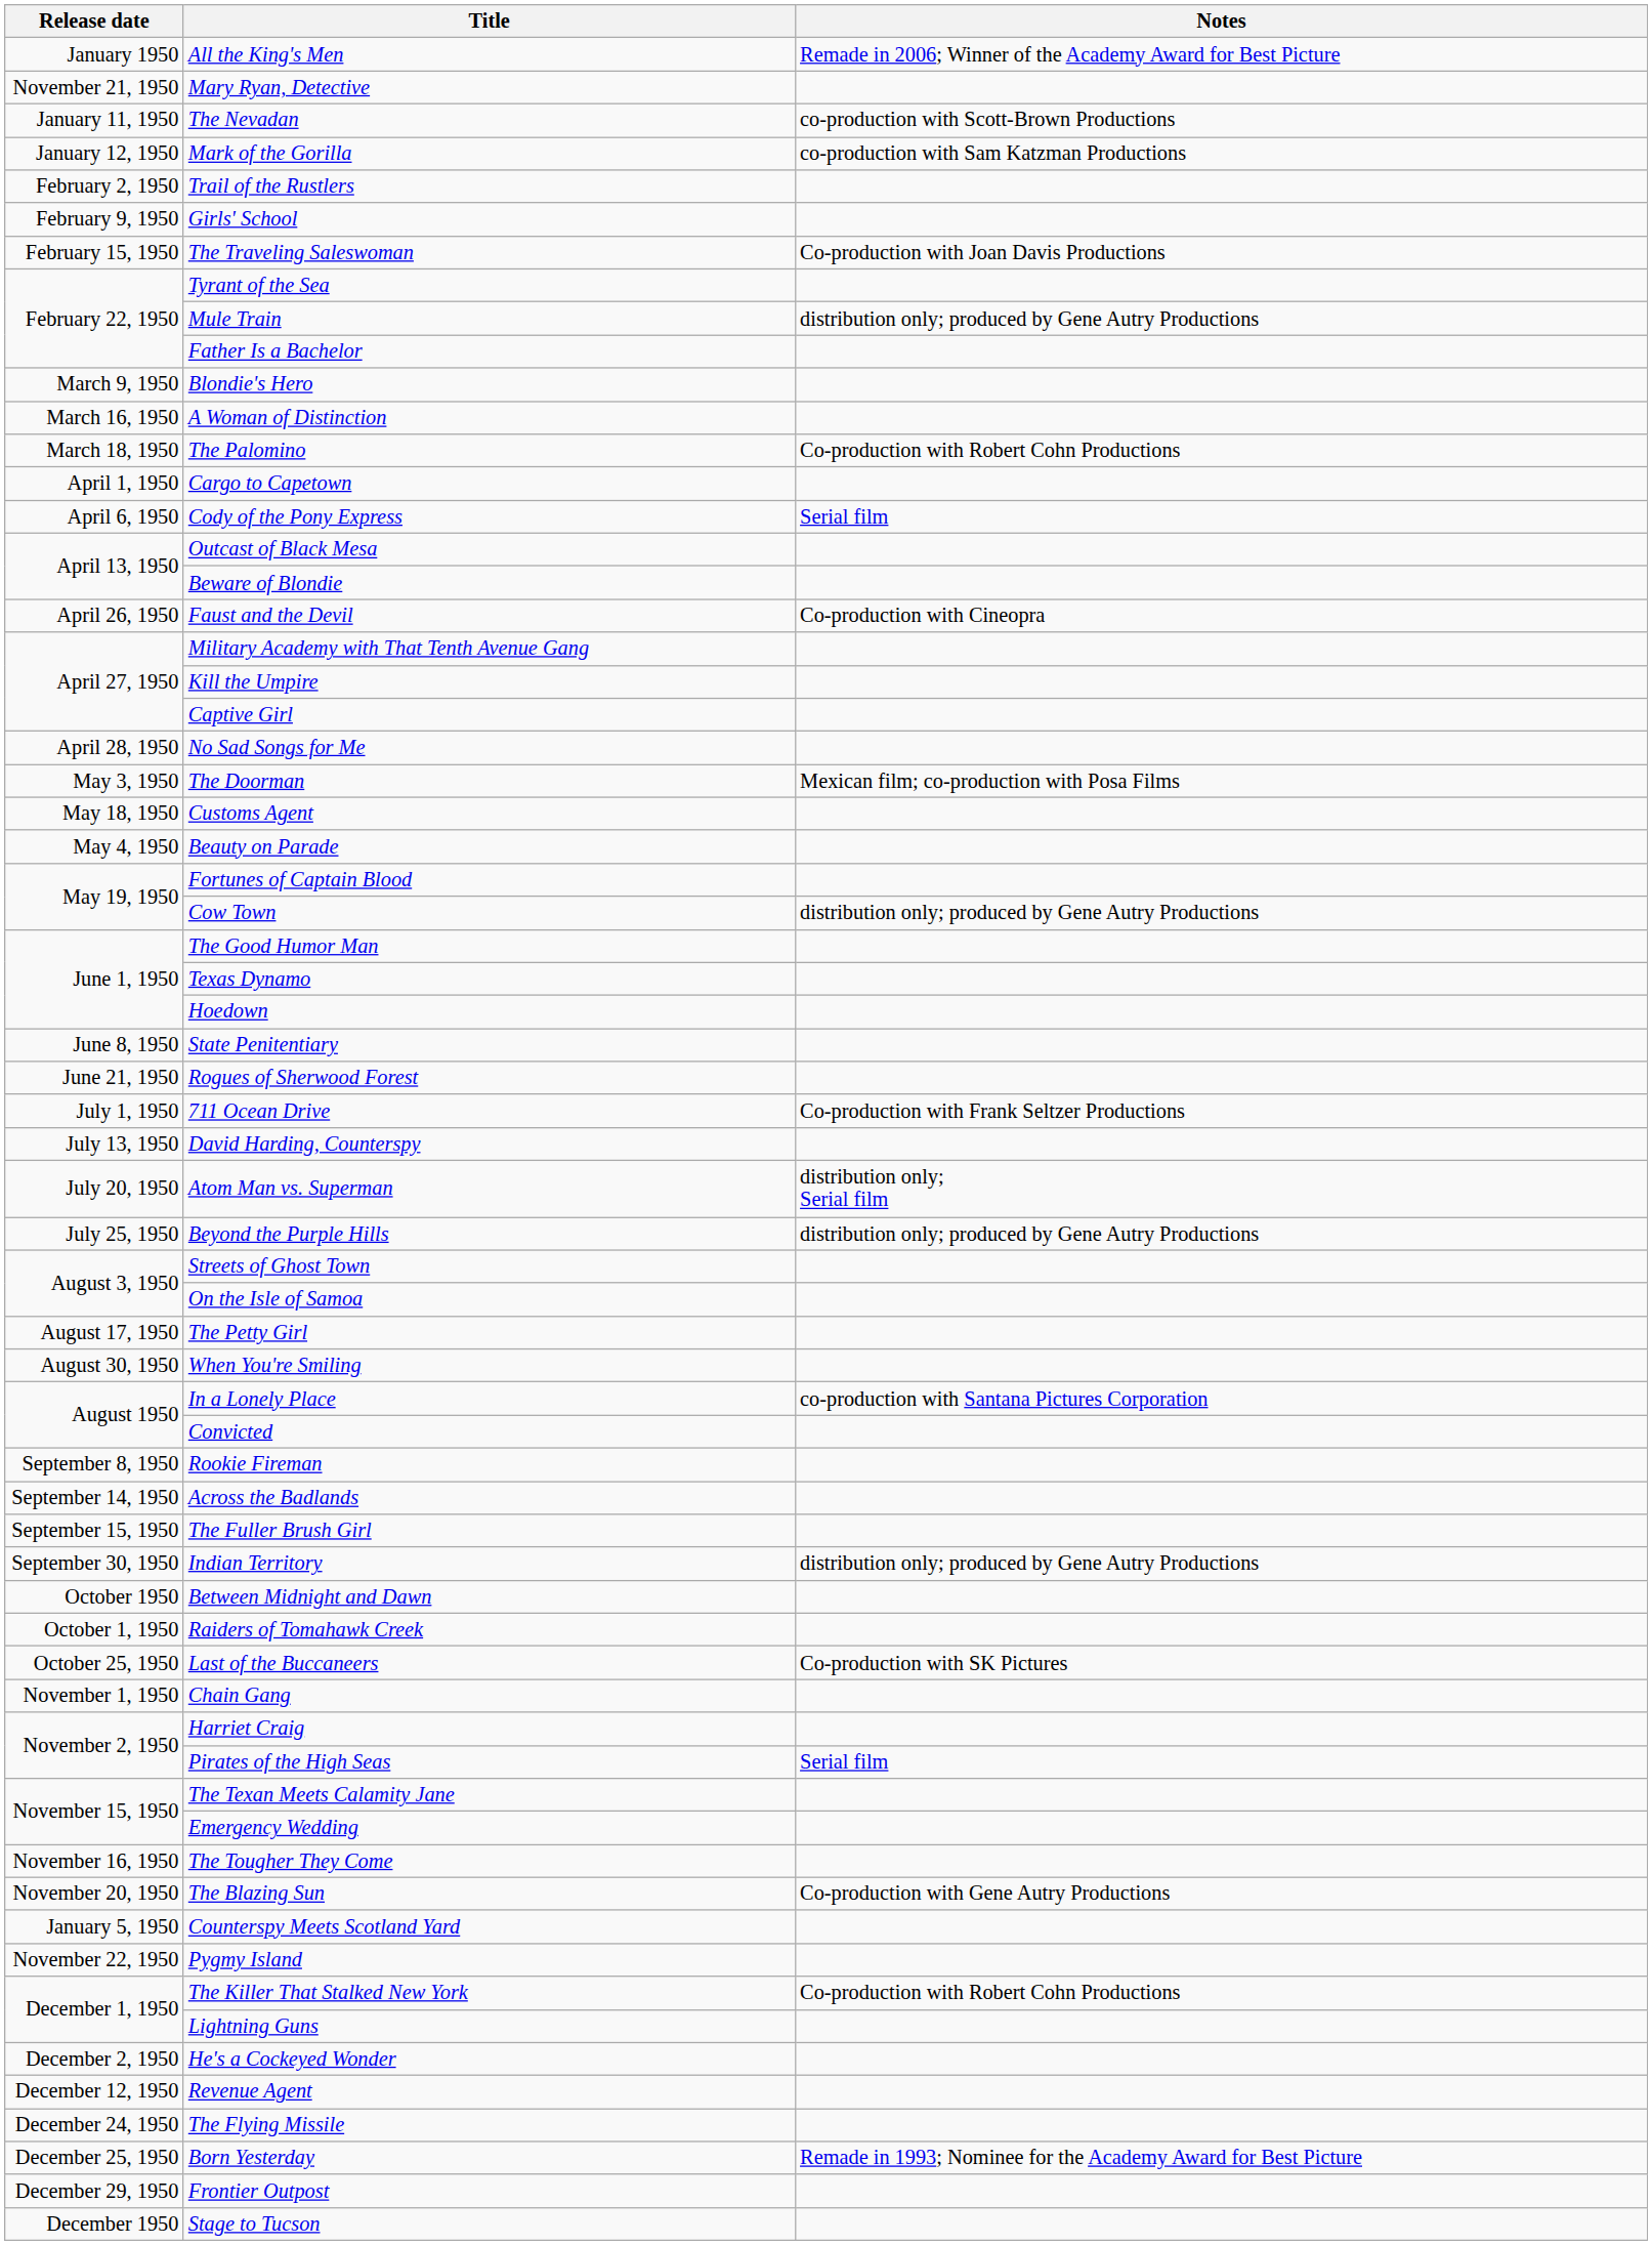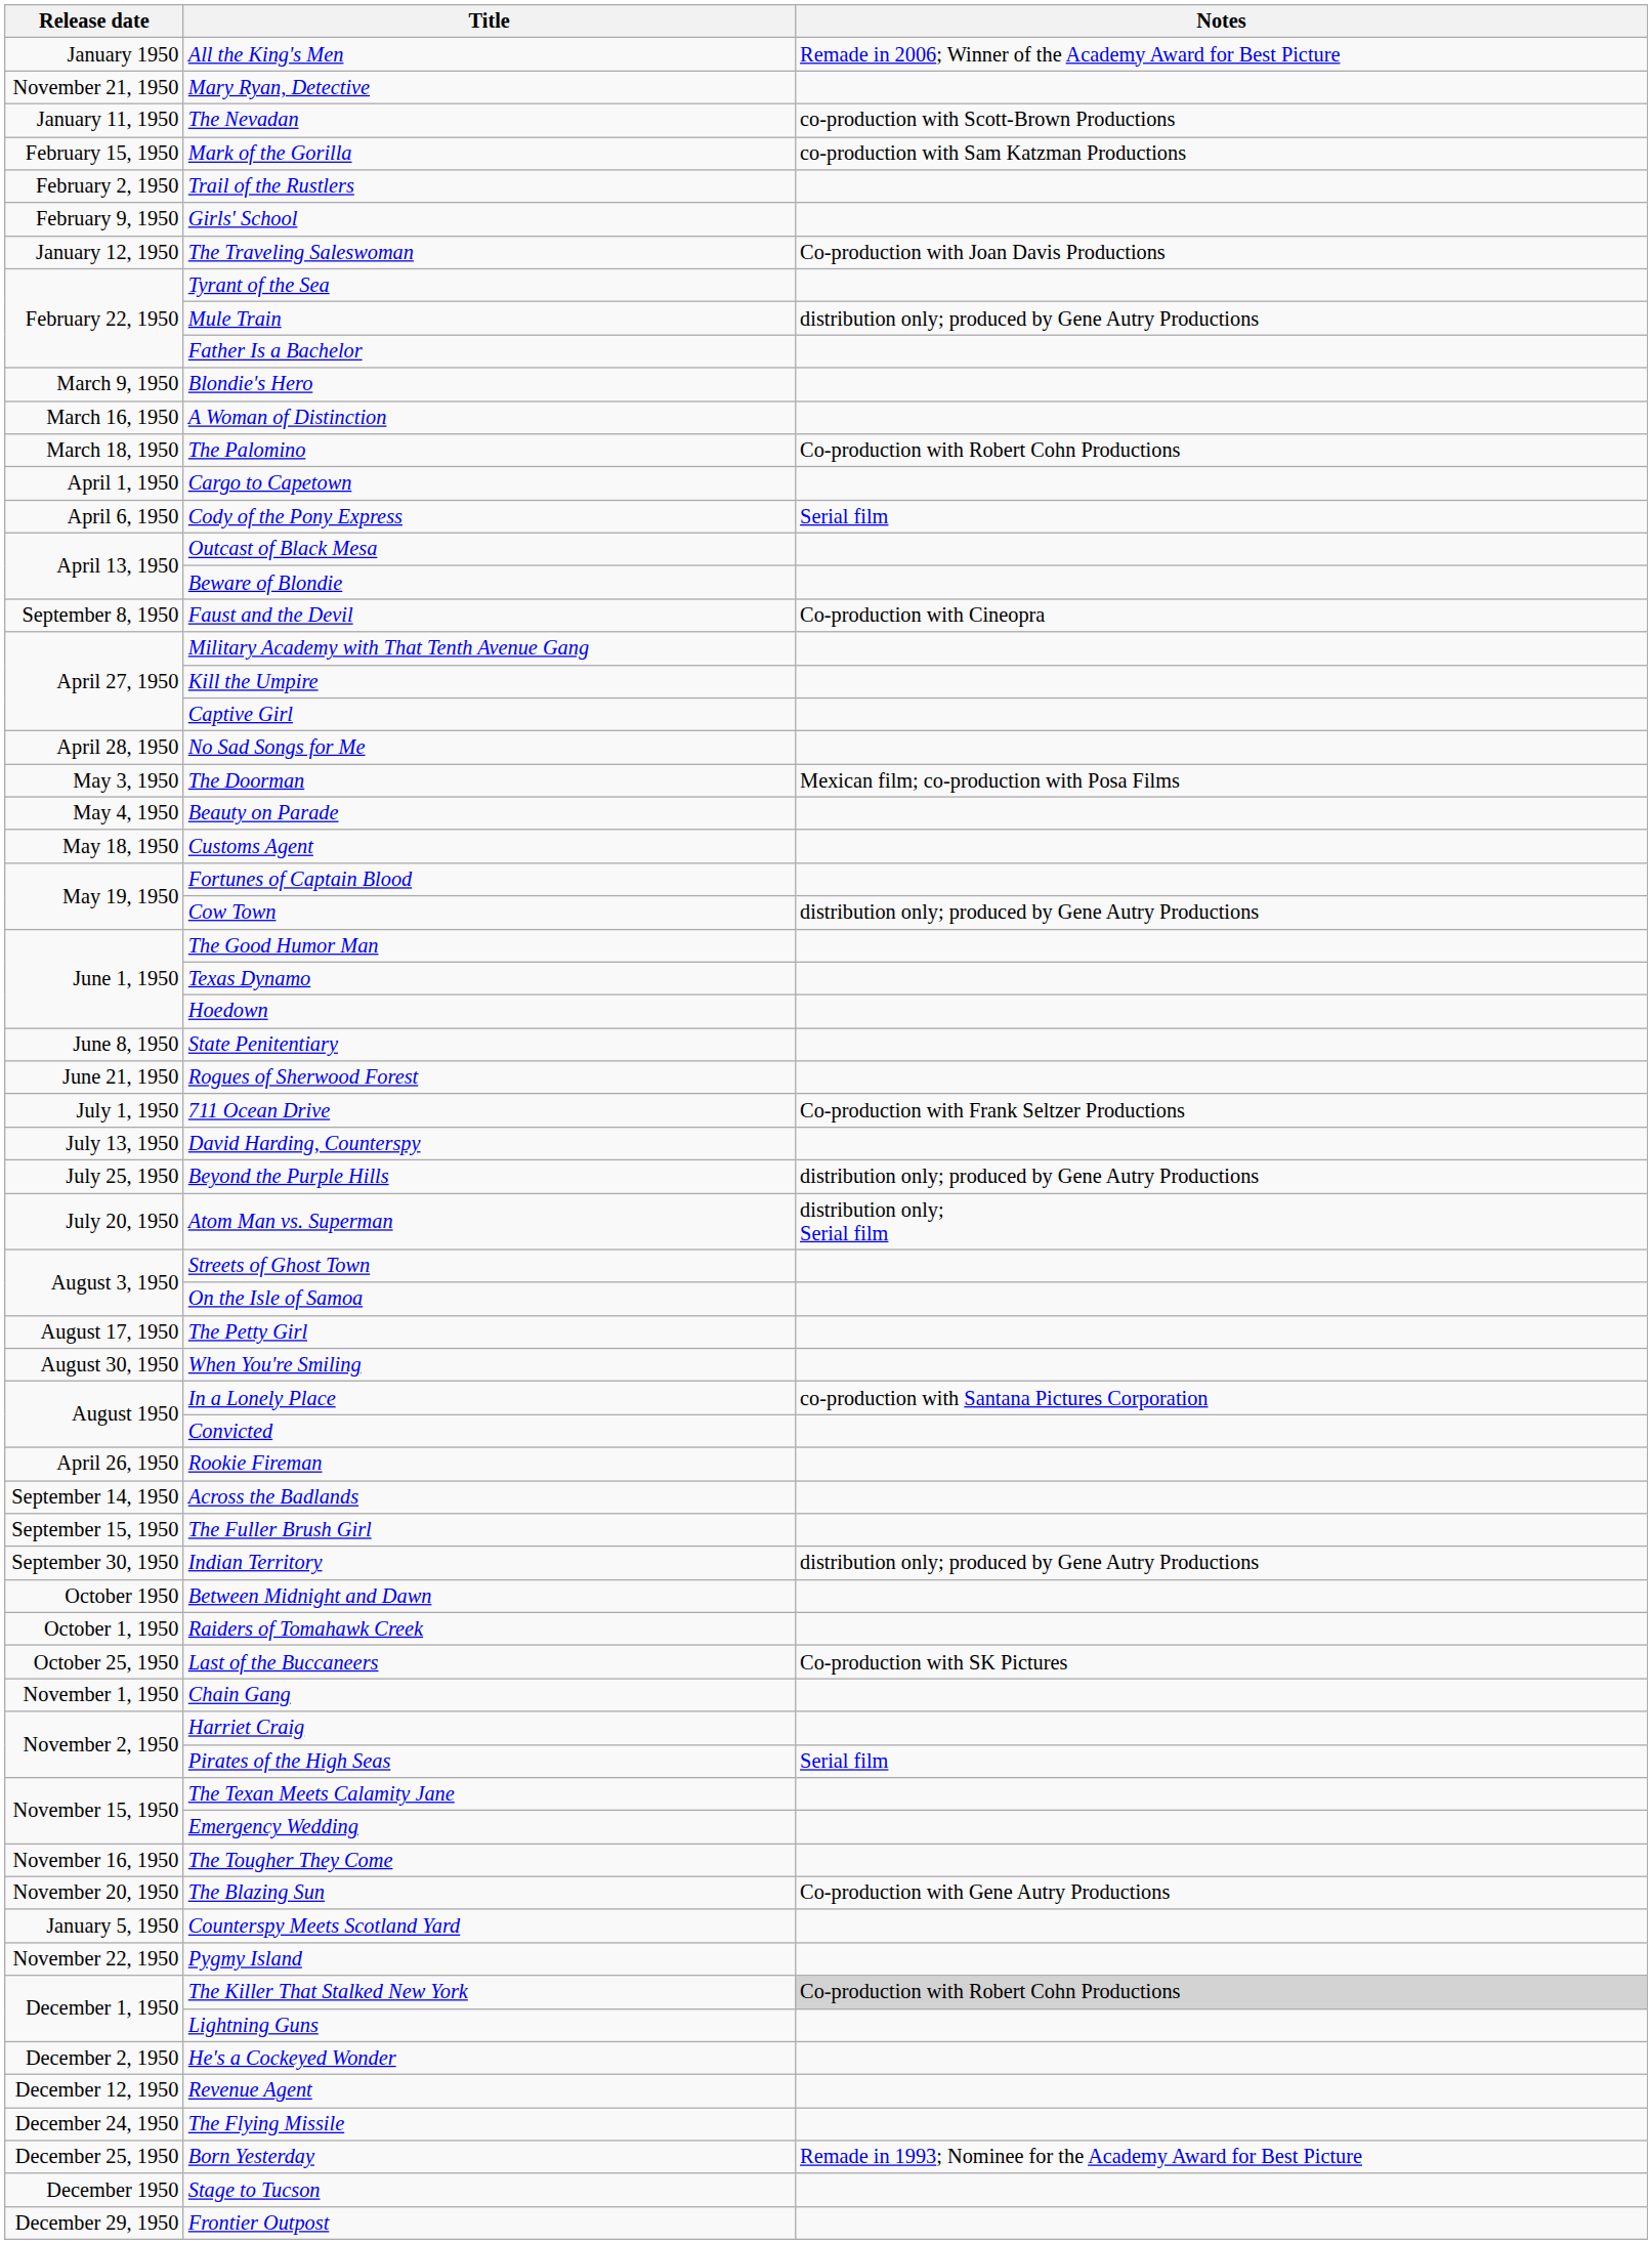 <table class="wikitable sortable" style="width:100%;">
 <tr>
 <th scope="col" style="width:130px;">Release date</th>
 <th>Title</th>
 <th>Notes</th>
 </tr>
 <tr>
 <td style="text-align:right;">January 1950</td>
 <td><em><a href='#'>All the King's Men</a></em></td>
 <td><a href='#'>Remade in 2006</a>; Winner of the <a href='#'>Academy Award for Best Picture</a></td>
 </tr>
 <tr>
 <td style="text-align:right;">November 21, 1950</td>
 <td><em><a href='#'>Mary Ryan, Detective</a></em></td>
 <td></td>
 </tr>
 <tr>
 <td style="text-align:right;">January 11, 1950</td>
 <td><em><a href='#'>The Nevadan</a></em></td>
 <td>co-production with Scott-Brown Productions</td>
 </tr>
 <tr>
-<td style="text-align:right;">January 12, 1950</td>
+<td style="text-align:right;">February 15, 1950</td>
 <td><em><a href='#'>Mark of the Gorilla</a></em></td>
 <td>co-production with Sam Katzman Productions</td>
 </tr>
 <tr>
 <td style="text-align:right;">February 2, 1950</td>
 <td><em><a href='#'>Trail of the Rustlers</a></em></td>
 <td></td>
 </tr>
 <tr>
 <td style="text-align:right;">February 9, 1950</td>
 <td><em><a href='#'>Girls' School</a></em></td>
 <td></td>
 </tr>
 <tr>
-<td style="text-align:right;">February 15, 1950</td>
+<td style="text-align:right;">January 12, 1950</td>
 <td><em><a href='#'>The Traveling Saleswoman</a></em></td>
 <td>Co-production with Joan Davis Productions</td>
 </tr>
 <tr>
 <td style="text-align:right;" rowspan="3">February 22, 1950</td>
 <td><em><a href='#'>Tyrant of the Sea</a></em></td>
 <td></td>
 </tr>
 <tr>
 <td><em><a href='#'>Mule Train</a></em></td>
 <td>distribution only; produced by Gene Autry Productions</td>
 </tr>
 <tr>
 <td><em><a href='#'>Father Is a Bachelor</a></em></td>
 <td></td>
 </tr>
 <tr>
 <td style="text-align:right;">March 9, 1950</td>
 <td><em><a href='#'>Blondie's Hero</a></em></td>
 <td></td>
 </tr>
 <tr>
 <td style="text-align:right;">March 16, 1950</td>
 <td><em><a href='#'>A Woman of Distinction</a></em></td>
 <td></td>
 </tr>
 <tr>
 <td style="text-align:right;">March 18, 1950</td>
 <td><em><a href='#'>The Palomino</a></em></td>
 <td>Co-production with Robert Cohn Productions</td>
 </tr>
 <tr>
 <td style="text-align:right;">April 1, 1950</td>
 <td><em><a href='#'>Cargo to Capetown</a></em></td>
 <td></td>
 </tr>
 <tr>
 <td style="text-align:right;">April 6, 1950</td>
 <td><em><a href='#'>Cody of the Pony Express</a></em></td>
 <td><a href='#'>Serial film</a></td>
 </tr>
 <tr>
 <td style="text-align:right;" rowspan="2">April 13, 1950</td>
 <td><em><a href='#'>Outcast of Black Mesa</a></em></td>
 <td></td>
 </tr>
 <tr>
 <td><em><a href='#'>Beware of Blondie</a></em></td>
 <td></td>
 </tr>
 <tr>
-<td style="text-align:right;">April 26, 1950</td>
+<td style="text-align:right;">September 8, 1950</td>
 <td><em><a href='#'>Faust and the Devil</a></em></td>
 <td>Co-production with Cineopra</td>
 </tr>
 <tr>
 <td style="text-align:right;" rowspan="3">April 27, 1950</td>
 <td><em><a href='#'>Military Academy with That Tenth Avenue Gang</a></em></td>
 <td></td>
 </tr>
 <tr>
 <td><em><a href='#'>Kill the Umpire</a></em></td>
 <td></td>
 </tr>
 <tr>
 <td><em><a href='#'>Captive Girl</a></em></td>
 <td></td>
 </tr>
 <tr>
 <td style="text-align:right;">April 28, 1950</td>
 <td><em><a href='#'>No Sad Songs for Me</a></em></td>
 <td></td>
 </tr>
 <tr>
 <td style="text-align:right;">May 3, 1950</td>
 <td><em><a href='#'>The Doorman</a></em></td>
 <td>Mexican film; co-production with Posa Films</td>
 </tr>
 <tr>
-<td style="text-align:right;">May 18, 1950</td>
-<td><em><a href='#'>Customs Agent</a></em></td>
+<td style="text-align:right;">May 4, 1950</td>
+<td><em><a href='#'>Beauty on Parade</a></em></td>
 <td></td>
 </tr>
 <tr>
-<td style="text-align:right;">May 4, 1950</td>
-<td><em><a href='#'>Beauty on Parade</a></em></td>
+<td style="text-align:right;">May 18, 1950</td>
+<td><em><a href='#'>Customs Agent</a></em></td>
 <td></td>
 </tr>
 <tr>
 <td style="text-align:right;" rowspan="2">May 19, 1950</td>
 <td><em><a href='#'>Fortunes of Captain Blood</a></em></td>
 <td></td>
 </tr>
 <tr>
 <td><em><a href='#'>Cow Town</a></em></td>
 <td>distribution only; produced by Gene Autry Productions</td>
 </tr>
 <tr>
 <td style="text-align:right;" rowspan="3">June 1, 1950</td>
 <td><em><a href='#'>The Good Humor Man</a></em></td>
 <td></td>
 </tr>
 <tr>
 <td><em><a href='#'>Texas Dynamo</a></em></td>
 <td></td>
 </tr>
 <tr>
 <td><em><a href='#'>Hoedown</a></em></td>
 <td></td>
 </tr>
 <tr>
 <td style="text-align:right;">June 8, 1950</td>
 <td><em><a href='#'>State Penitentiary</a></em></td>
 <td></td>
 </tr>
 <tr>
 <td style="text-align:right;">June 21, 1950</td>
 <td><em><a href='#'>Rogues of Sherwood Forest</a></em></td>
 <td></td>
 </tr>
 <tr>
 <td style="text-align:right;">July 1, 1950</td>
 <td><em><a href='#'>711 Ocean Drive</a></em></td>
 <td>Co-production with Frank Seltzer Productions</td>
 </tr>
 <tr>
 <td style="text-align:right;">July 13, 1950</td>
 <td><em><a href='#'>David Harding, Counterspy</a></em></td>
 <td></td>
 </tr>
 <tr>
+<td style="text-align:right;">July 25, 1950</td>
+<td><em><a href='#'>Beyond the Purple Hills</a></em></td>
+<td>distribution only; produced by Gene Autry Productions</td>
+</tr>
+<tr>
 <td style="text-align:right;">July 20, 1950</td>
 <td><em><a href='#'>Atom Man vs. Superman</a></em></td>
 <td>distribution only;<br><a href='#'>Serial film</a></td>
-</tr>
-<tr>
-<td style="text-align:right;">July 25, 1950</td>
-<td><em><a href='#'>Beyond the Purple Hills</a></em></td>
-<td>distribution only; produced by Gene Autry Productions</td>
 </tr>
 <tr>
 <td style="text-align:right;" rowspan="2">August 3, 1950</td>
 <td><em><a href='#'>Streets of Ghost Town</a></em></td>
 <td></td>
 </tr>
 <tr>
 <td><em><a href='#'>On the Isle of Samoa</a></em></td>
 <td></td>
 </tr>
 <tr>
 <td style="text-align:right;">August 17, 1950</td>
 <td><em><a href='#'>The Petty Girl</a></em></td>
 <td></td>
 </tr>
 <tr>
 <td style="text-align:right;">August 30, 1950</td>
 <td><em><a href='#'>When You're Smiling</a></em></td>
 <td></td>
 </tr>
 <tr>
 <td style="text-align:right;" rowspan="2">August 1950</td>
 <td><em><a href='#'>In a Lonely Place</a></em></td>
 <td>co-production with <a href='#'>Santana Pictures Corporation</a></td>
 </tr>
 <tr>
 <td><em><a href='#'>Convicted</a></em></td>
 <td></td>
 </tr>
 <tr>
-<td style="text-align:right;">September 8, 1950</td>
+<td style="text-align:right;">April 26, 1950</td>
 <td><em><a href='#'>Rookie Fireman</a></em></td>
 <td></td>
 </tr>
 <tr>
 <td style="text-align:right;">September 14, 1950</td>
 <td><em><a href='#'>Across the Badlands</a></em></td>
 <td></td>
 </tr>
 <tr>
 <td style="text-align:right;">September 15, 1950</td>
 <td><em><a href='#'>The Fuller Brush Girl</a></em></td>
 <td></td>
 </tr>
 <tr>
 <td style="text-align:right;">September 30, 1950</td>
 <td><em><a href='#'>Indian Territory</a></em></td>
 <td>distribution only; produced by Gene Autry Productions</td>
 </tr>
 <tr>
 <td style="text-align:right;">October 1950</td>
 <td><em><a href='#'>Between Midnight and Dawn</a></em></td>
 <td></td>
 </tr>
 <tr>
 <td style="text-align:right;">October 1, 1950</td>
 <td><em><a href='#'>Raiders of Tomahawk Creek</a></em></td>
 <td></td>
 </tr>
 <tr>
 <td style="text-align:right;">October 25, 1950</td>
 <td><em><a href='#'>Last of the Buccaneers</a></em></td>
 <td>Co-production with SK Pictures</td>
 </tr>
 <tr>
 <td style="text-align:right;">November 1, 1950</td>
 <td><em><a href='#'>Chain Gang</a></em></td>
 <td></td>
 </tr>
 <tr>
 <td style="text-align:right;" rowspan="2">November 2, 1950</td>
 <td><em><a href='#'>Harriet Craig</a></em></td>
 <td></td>
 </tr>
 <tr>
 <td><em><a href='#'>Pirates of the High Seas</a></em></td>
 <td><a href='#'>Serial film</a></td>
 </tr>
 <tr>
 <td style="text-align:right;" rowspan="2">November 15, 1950</td>
 <td><em><a href='#'>The Texan Meets Calamity Jane</a></em></td>
 <td></td>
 </tr>
 <tr>
 <td><em><a href='#'>Emergency Wedding</a></em></td>
 <td></td>
 </tr>
 <tr>
 <td style="text-align:right;">November 16, 1950</td>
 <td><em><a href='#'>The Tougher They Come</a></em></td>
 <td></td>
 </tr>
 <tr>
 <td style="text-align:right;">November 20, 1950</td>
 <td><em><a href='#'>The Blazing Sun</a></em></td>
 <td>Co-production with Gene Autry Productions</td>
 </tr>
 <tr>
 <td style="text-align:right;">January 5, 1950</td>
 <td><em><a href='#'>Counterspy Meets Scotland Yard</a></em></td>
 <td></td>
 </tr>
 <tr>
 <td style="text-align:right;">November 22, 1950</td>
 <td><em><a href='#'>Pygmy Island</a></em></td>
 <td></td>
 </tr>
 <tr>
 <td style="text-align:right;" rowspan="2">December 1, 1950</td>
 <td><em><a href='#'>The Killer That Stalked New York</a></em></td>
-<td>Co-production with Robert Cohn Productions</td>
+<td style="background: lightgrey;">Co-production with Robert Cohn Productions</td>
 </tr>
 <tr>
 <td><em><a href='#'>Lightning Guns</a></em></td>
 <td></td>
 </tr>
 <tr>
 <td style="text-align:right;">December 2, 1950</td>
 <td><em><a href='#'>He's a Cockeyed Wonder</a></em></td>
 <td></td>
 </tr>
 <tr>
 <td style="text-align:right;">December 12, 1950</td>
 <td><em><a href='#'>Revenue Agent</a></em></td>
 <td></td>
 </tr>
 <tr>
 <td style="text-align:right;">December 24, 1950</td>
 <td><em><a href='#'>The Flying Missile</a></em></td>
 <td></td>
 </tr>
 <tr>
 <td style="text-align:right;">December 25, 1950</td>
 <td><em><a href='#'>Born Yesterday</a></em></td>
 <td><a href='#'>Remade in 1993</a>; Nominee for the <a href='#'>Academy Award for Best Picture</a></td>
 </tr>
 <tr>
+<td style="text-align:right;">December 1950</td>
+<td><em><a href='#'>Stage to Tucson</a></em></td>
+<td></td>
+</tr>
+<tr>
 <td style="text-align:right;">December 29, 1950</td>
 <td><em><a href='#'>Frontier Outpost</a></em></td>
 <td></td>
 </tr>
 <tr>
-<td style="text-align:right;">December 1950</td>
-<td><em><a href='#'>Stage to Tucson</a></em></td>
-<td></td>
-</tr>
-<tr>
 </tr>
 </table>
